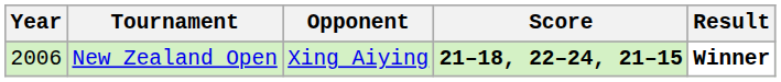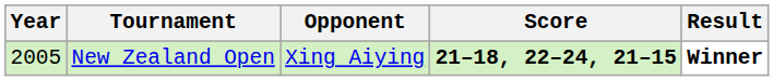 <table class="sortable wikitable" style="font-size: 90%;">
 <tr>
 <th>Year</th>
 <th>Tournament</th>
 <th>Opponent</th>
 <th>Score</th>
 <th>Result</th>
 </tr>
 <tr style="background:#D4F1C5">
-<td align="center">2006</td>
+<td align="center">2005</td>
 <td align="left"><a href='#'>New Zealand Open</a></td>
 <td align="left"> <a href='#'>Xing Aiying</a></td>
 <td align="left"><strong>21–18, 22–24, 21–15</strong></td>
 <td style="text-align:left; background:white"> <strong>Winner</strong></td>
 </tr>
 </table>
